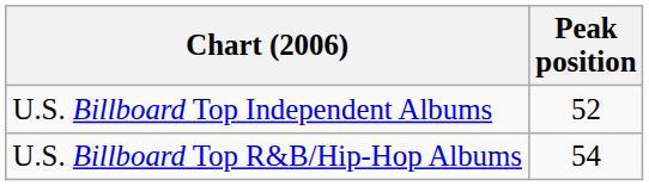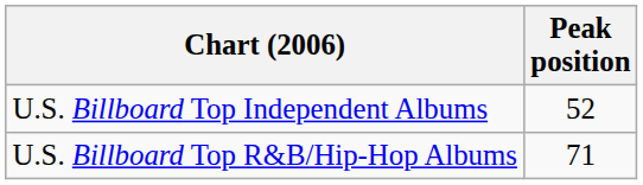 <table class="wikitable">
 <tr>
 <th align="left">Chart (2006)</th>
 <th align="left">Peak<br>position</th>
 </tr>
 <tr>
 <td align="left">U.S. <a href='#'><em>Billboard</em> Top Independent Albums</a></td>
 <td align="center">52</td>
 </tr>
 <tr>
 <td align="left">U.S. <a href='#'><em>Billboard</em> Top R&B/Hip-Hop Albums</a></td>
-<td align="center">54</td>
+<td align="center">71</td>
 </tr>
 </table>
